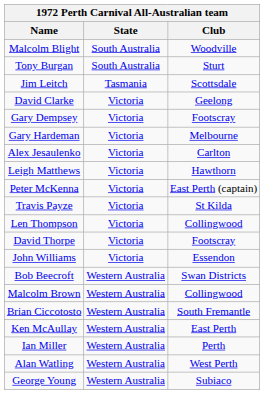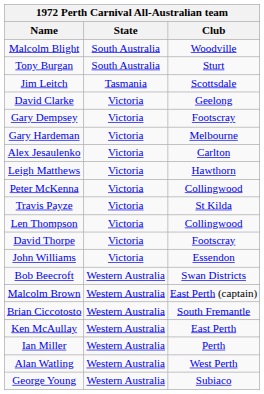 <table class="wikitable" style="text-align: center">
 <tr>
 <th colspan="10">1972 Perth Carnival All-Australian team</th>
 </tr>
 <tr>
 <th>Name</th>
 <th>State</th>
 <th>Club</th>
 </tr>
 <tr>
 <td><a href='#'>Malcolm Blight</a></td>
 <td><a href='#'>South Australia</a></td>
 <td><a href='#'>Woodville</a></td>
 </tr>
 <tr>
 <td><a href='#'>Tony Burgan</a></td>
 <td><a href='#'>South Australia</a></td>
 <td><a href='#'>Sturt</a></td>
 </tr>
 <tr>
 <td><a href='#'>Jim Leitch</a></td>
 <td><a href='#'>Tasmania</a></td>
 <td><a href='#'>Scottsdale</a></td>
 </tr>
 <tr>
 <td><a href='#'>David Clarke</a></td>
 <td><a href='#'>Victoria</a></td>
 <td><a href='#'>Geelong</a></td>
 </tr>
 <tr>
 <td><a href='#'>Gary Dempsey</a></td>
 <td><a href='#'>Victoria</a></td>
 <td><a href='#'>Footscray</a></td>
 </tr>
 <tr>
 <td><a href='#'>Gary Hardeman</a></td>
 <td><a href='#'>Victoria</a></td>
 <td><a href='#'>Melbourne</a></td>
 </tr>
 <tr>
 <td><a href='#'>Alex Jesaulenko</a></td>
 <td><a href='#'>Victoria</a></td>
 <td><a href='#'>Carlton</a></td>
 </tr>
 <tr>
 <td><a href='#'>Leigh Matthews</a></td>
 <td><a href='#'>Victoria</a></td>
 <td><a href='#'>Hawthorn</a></td>
 </tr>
 <tr>
 <td><a href='#'>Peter McKenna</a></td>
 <td><a href='#'>Victoria</a></td>
-<td><a href='#'>East Perth</a> (captain)</td>
+<td><a href='#'>Collingwood</a></td>
 </tr>
 <tr>
 <td><a href='#'>Travis Payze</a></td>
 <td><a href='#'>Victoria</a></td>
 <td><a href='#'>St Kilda</a></td>
 </tr>
 <tr>
 <td><a href='#'>Len Thompson</a></td>
 <td><a href='#'>Victoria</a></td>
 <td><a href='#'>Collingwood</a></td>
 </tr>
 <tr>
 <td><a href='#'>David Thorpe</a></td>
 <td><a href='#'>Victoria</a></td>
 <td><a href='#'>Footscray</a></td>
 </tr>
 <tr>
 <td><a href='#'>John Williams</a></td>
 <td><a href='#'>Victoria</a></td>
 <td><a href='#'>Essendon</a></td>
 </tr>
 <tr>
 <td><a href='#'>Bob Beecroft</a></td>
 <td><a href='#'>Western Australia</a></td>
 <td><a href='#'>Swan Districts</a></td>
 </tr>
 <tr>
 <td><a href='#'>Malcolm Brown</a></td>
 <td><a href='#'>Western Australia</a></td>
-<td><a href='#'>Collingwood</a></td>
+<td><a href='#'>East Perth</a> (captain)</td>
 </tr>
 <tr>
 <td><a href='#'>Brian Ciccotosto</a></td>
 <td><a href='#'>Western Australia</a></td>
 <td><a href='#'>South Fremantle</a></td>
 </tr>
 <tr>
 <td><a href='#'>Ken McAullay</a></td>
 <td><a href='#'>Western Australia</a></td>
 <td><a href='#'>East Perth</a></td>
 </tr>
 <tr>
 <td><a href='#'>Ian Miller</a></td>
 <td><a href='#'>Western Australia</a></td>
 <td><a href='#'>Perth</a></td>
 </tr>
 <tr>
 <td><a href='#'>Alan Watling</a></td>
 <td><a href='#'>Western Australia</a></td>
 <td><a href='#'>West Perth</a></td>
 </tr>
 <tr>
 <td><a href='#'>George Young</a></td>
 <td><a href='#'>Western Australia</a></td>
 <td><a href='#'>Subiaco</a></td>
 </tr>
 </table>
